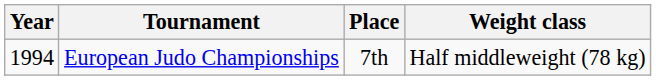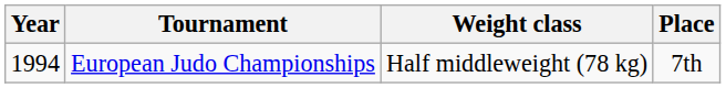 <table class=wikitable>
 <tr>
 <th>Year</th>
 <th>Tournament</th>
+<th>Weight class</th>
 <th>Place</th>
-<th>Weight class</th>
 </tr>
 <tr>
 <td>1994</td>
 <td><a href='#'>European Judo Championships</a></td>
+<td>Half middleweight (78 kg)</td>
 <td align="center">7th</td>
-<td>Half middleweight (78 kg)</td>
 </tr>
 </table>
